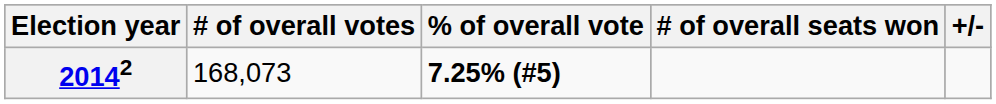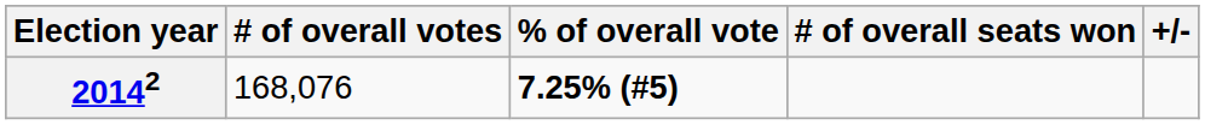 <table class=wikitable>
 <tr>
 <th>Election year</th>
 <th># of overall votes</th>
 <th>% of overall vote</th>
 <th># of overall seats won</th>
 <th>+/-</th>
 </tr>
 <tr>
 <th><a href='#'>2014</a><sup>2</sup></th>
-<td>168,073</td>
+<td>168,076</td>
 <td><strong>7.25% (#5)</strong></td>
 <td></td>
 <td></td>
 </tr>
 </table>
